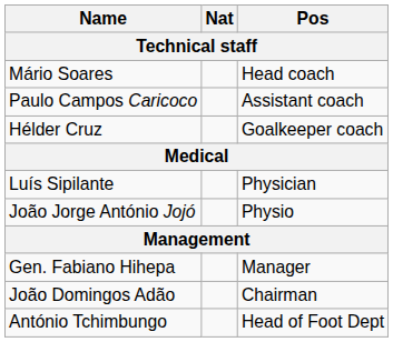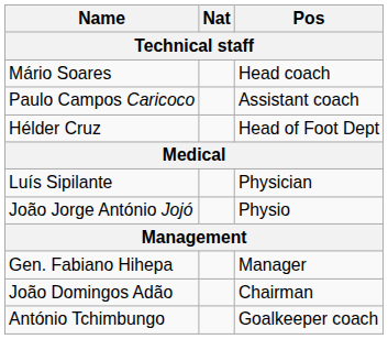 <table class="wikitable ve-ce-branchNode ve-ce-tableNode">
 <tr>
 <th>Name</th>
 <th>Nat</th>
 <th>Pos</th>
 </tr>
 <tr>
 <th colspan="4">Technical staff</th>
 </tr>
 <tr>
 <td>Mário Soares</td>
 <td></td>
 <td>Head coach</td>
 </tr>
 <tr>
 <td>Paulo Campos <em>Caricoco</em></td>
 <td></td>
 <td>Assistant coach</td>
 </tr>
 <tr>
 <td>Hélder Cruz</td>
 <td></td>
-<td>Goalkeeper coach</td>
+<td>Head of Foot Dept</td>
 </tr>
 <tr>
 <th colspan="4">Medical</th>
 </tr>
 <tr>
 <td>Luís Sipilante</td>
 <td></td>
 <td>Physician</td>
 </tr>
 <tr>
 <td>João Jorge António <em>Jojó</em></td>
 <td></td>
 <td>Physio</td>
 </tr>
 <tr>
 <th colspan="4">Management</th>
 </tr>
 <tr>
 <td>Gen. Fabiano Hihepa</td>
 <td></td>
 <td>Manager</td>
 </tr>
 <tr>
 <td>João Domingos Adão</td>
 <td></td>
 <td>Chairman</td>
 </tr>
 <tr>
 <td>António Tchimbungo</td>
 <td></td>
-<td>Head of Foot Dept</td>
+<td>Goalkeeper coach</td>
 </tr>
 </table>
